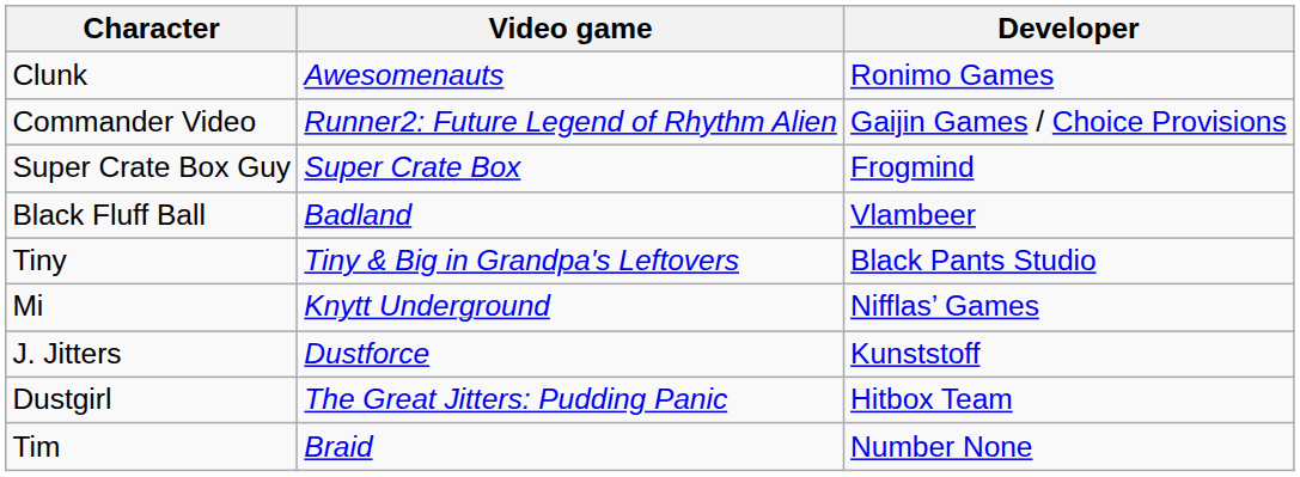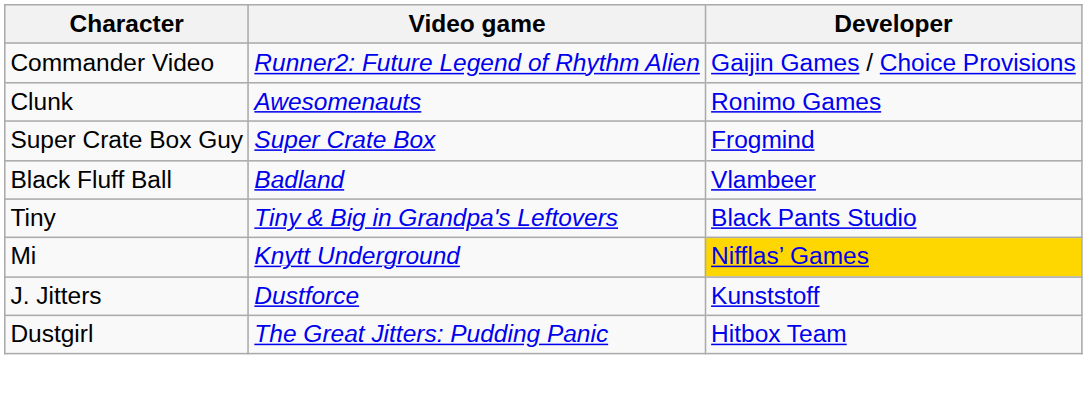 <table class="wikitable plainrowheaders">
 <tr>
 <th>Character</th>
 <th>Video game</th>
 <th>Developer</th>
 </tr>
 <tr>
+<td style="text-align:left">Commander Video</td>
+<td style="text-align:left"><em><a href='#'>Runner2: Future Legend of Rhythm Alien</a></em></td>
+<td style="text-align:left"><a href='#'>Gaijin Games</a> / <a href='#'>Choice Provisions</a></td>
+</tr>
+<tr>
 <td>Clunk</td>
 <td><em><a href='#'>Awesomenauts</a></em></td>
 <td><a href='#'>Ronimo Games</a></td>
-</tr>
-<tr>
-<td style="text-align:left">Commander Video</td>
-<td style="text-align:left"><em><a href='#'>Runner2: Future Legend of Rhythm Alien</a></em></td>
-<td style="text-align:left"><a href='#'>Gaijin Games</a> / <a href='#'>Choice Provisions</a></td>
 </tr>
 <tr>
 <td style="text-align:left">Super Crate Box Guy</td>
 <td style="text-align:left"><em><a href='#'>Super Crate Box</a></em></td>
 <td style="text-align:left"><a href='#'>Frogmind</a></td>
 </tr>
 <tr>
 <td style="text-align:left">Black Fluff Ball</td>
 <td style="text-align:left"><em><a href='#'>Badland</a></em></td>
 <td style="text-align:left"><a href='#'>Vlambeer</a></td>
 </tr>
 <tr>
 <td style="text-align:left">Tiny</td>
 <td style="text-align:left"><em><a href='#'>Tiny & Big in Grandpa's Leftovers</a></em></td>
 <td style="text-align:left"><a href='#'>Black Pants Studio</a></td>
 </tr>
 <tr>
 <td style="text-align:left">Mi</td>
 <td style="text-align:left"><em><a href='#'>Knytt Underground</a></em></td>
-<td style="text-align:left"><a href='#'>Nifflas’ Games</a></td>
+<td style="background: gold; text-align:left"><a href='#'>Nifflas’ Games</a></td>
 </tr>
 <tr>
 <td style="text-align:left">J. Jitters</td>
 <td style="text-align:left"><em><a href='#'>Dustforce</a></em></td>
 <td style="text-align:left"><a href='#'>Kunststoff</a></td>
 </tr>
 <tr>
 <td style="text-align:left">Dustgirl</td>
 <td style="text-align:left"><em><a href='#'>The Great Jitters: Pudding Panic</a></em></td>
 <td style="text-align:left"><a href='#'>Hitbox Team</a></td>
 </tr>
-<tr>
-<td style="text-align:left">Tim</td>
-<td style="text-align:left"><em><a href='#'>Braid</a></em></td>
-<td style="text-align:left"><a href='#'>Number None</a></td>
-</tr>
 </table>
